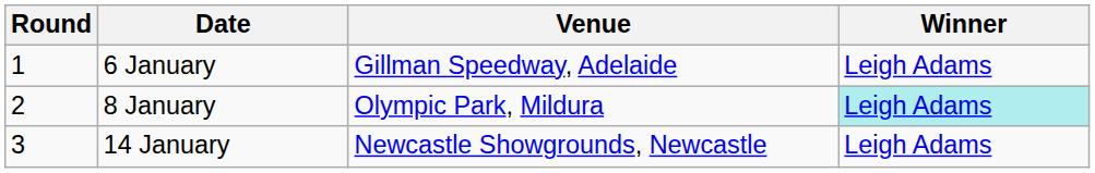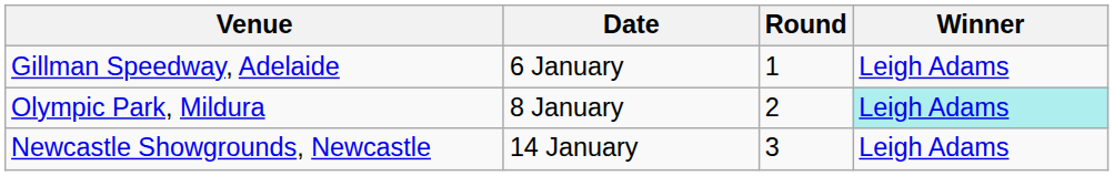 <table class="wikitable" style="font-size: 100%">
 <tr>
+<th width=300>Venue</th>
+<th width=150>Date</th>
 <th width=30>Round</th>
-<th width=150>Date</th>
-<th width=300>Venue</th>
 <th width=150>Winner</th>
 </tr>
 <tr>
+<td><a href='#'>Gillman Speedway</a>, <a href='#'>Adelaide</a></td>
+<td>6 January</td>
 <td>1</td>
-<td>6 January</td>
-<td><a href='#'>Gillman Speedway</a>, <a href='#'>Adelaide</a></td>
 <td><a href='#'>Leigh Adams</a></td>
 </tr>
 <tr>
+<td><a href='#'>Olympic Park</a>, <a href='#'>Mildura</a></td>
+<td>8 January</td>
 <td>2</td>
-<td>8 January</td>
-<td><a href='#'>Olympic Park</a>, <a href='#'>Mildura</a></td>
 <td style="background: paleturquoise;"><a href='#'>Leigh Adams</a></td>
 </tr>
 <tr>
+<td><a href='#'>Newcastle Showgrounds</a>, <a href='#'>Newcastle</a></td>
+<td>14 January</td>
 <td>3</td>
-<td>14 January</td>
-<td><a href='#'>Newcastle Showgrounds</a>, <a href='#'>Newcastle</a></td>
 <td><a href='#'>Leigh Adams</a></td>
 </tr>
 </table>
